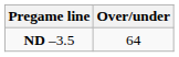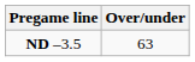 <table class="wikitable">
 <tr align="center">
 <th style=>Pregame line</th>
 <th style=>Over/under</th>
 </tr>
 <tr align="center">
 <td><strong>ND</strong> –3.5</td>
-<td>64</td>
+<td>63</td>
 </tr>
 </table>
